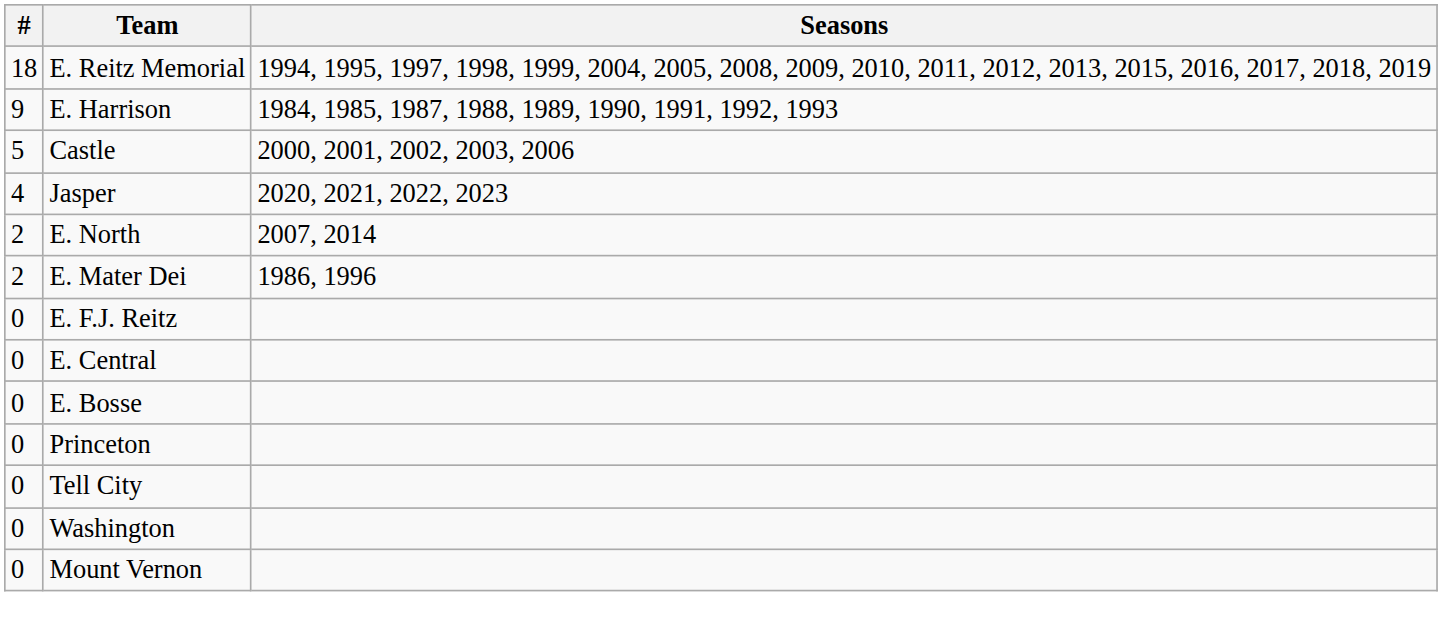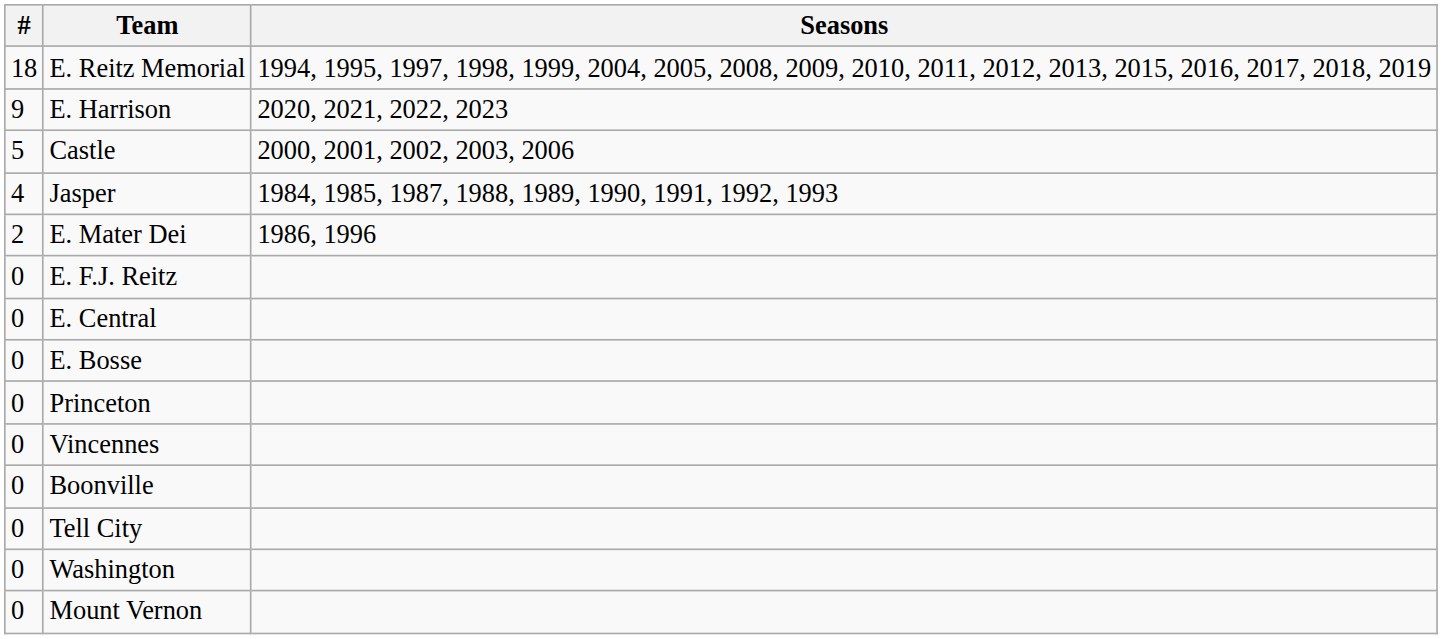 <table class="wikitable" style=>
 <tr>
 <th>#</th>
 <th>Team</th>
 <th>Seasons</th>
 </tr>
 <tr>
 <td>18</td>
 <td>E. Reitz Memorial</td>
 <td>1994, 1995, 1997, 1998, 1999, 2004, 2005, 2008, 2009, 2010, 2011, 2012, 2013, 2015, 2016, 2017, 2018, 2019</td>
 </tr>
 <tr>
 <td>9</td>
 <td>E. Harrison</td>
-<td>1984, 1985, 1987, 1988, 1989, 1990, 1991, 1992, 1993</td>
+<td>2020, 2021, 2022, 2023</td>
 </tr>
 <tr>
 <td>5</td>
 <td>Castle</td>
 <td>2000, 2001, 2002, 2003, 2006</td>
 </tr>
 <tr>
 <td>4</td>
 <td>Jasper</td>
-<td>2020, 2021, 2022, 2023</td>
-</tr>
-<tr>
-<td>2</td>
-<td>E. North</td>
-<td>2007, 2014</td>
+<td>1984, 1985, 1987, 1988, 1989, 1990, 1991, 1992, 1993</td>
 </tr>
 <tr>
 <td>2</td>
 <td>E. Mater Dei</td>
 <td>1986, 1996</td>
 </tr>
 <tr>
 <td>0</td>
 <td>E. F.J. Reitz</td>
 <td></td>
 </tr>
 <tr>
 <td>0</td>
 <td>E. Central</td>
 <td></td>
 </tr>
 <tr>
 <td>0</td>
 <td>E. Bosse</td>
 <td></td>
 </tr>
 <tr>
 <td>0</td>
 <td>Princeton</td>
 <td></td>
 </tr>
 <tr>
 <td>0</td>
+<td>Vincennes</td>
+<td></td>
+</tr>
+<tr>
+<td>0</td>
+<td>Boonville</td>
+<td></td>
+</tr>
+<tr>
+<td>0</td>
 <td>Tell City</td>
 <td></td>
 </tr>
 <tr>
 <td>0</td>
 <td>Washington</td>
 <td></td>
 </tr>
 <tr>
 <td>0</td>
 <td>Mount Vernon</td>
 <td></td>
 </tr>
 </table>
